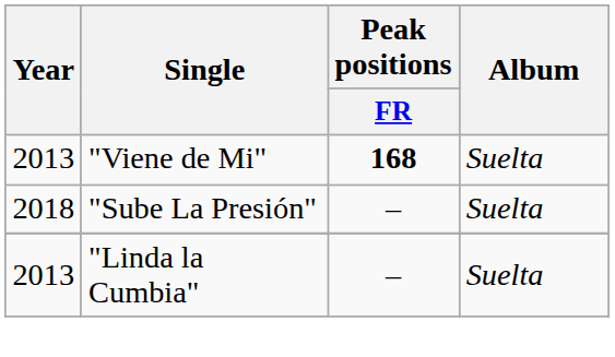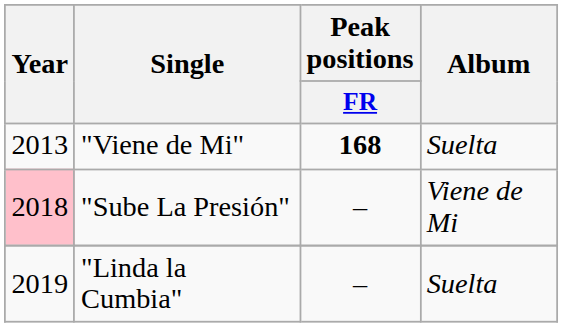 <table class="wikitable">
 <tr>
 <th align="center" rowspan="2" width="10">Year</th>
 <th align="center" rowspan="2" width="120">Single</th>
 <th align="center" colspan="1" width="20">Peak positions</th>
 <th align="center" rowspan="2" width="70">Album</th>
 </tr>
 <tr>
 <th scope="col" style="width:3em;font-size:90%;"><a href='#'>FR</a><br></th>
 </tr>
 <tr>
 <td style="text-align:center;">2013</td>
 <td>"Viene de Mi"</td>
 <td style="text-align:center;"><strong>168</strong></td>
 <td><em>Suelta</em></td>
 </tr>
 <tr>
-<td style="text-align:center;">2018</td>
+<td style="background: pink; text-align:center;">2018</td>
 <td>"Sube La Presión"</td>
 <td style="text-align:center;">–</td>
-<td><em>Suelta</em></td>
+<td><em>Viene de Mi</em></td>
 </tr>
 <tr>
 </tr>
 <tr>
-<td style="text-align:center;">2013</td>
+<td style="text-align:center;">2019</td>
 <td>"Linda la Cumbia"</td>
 <td style="text-align:center;">–</td>
 <td><em>Suelta</em></td>
 </tr>
 </table>
